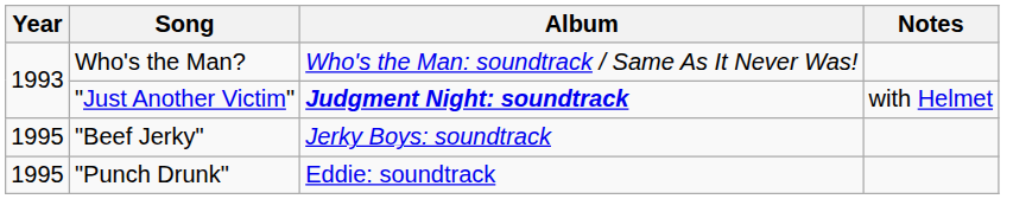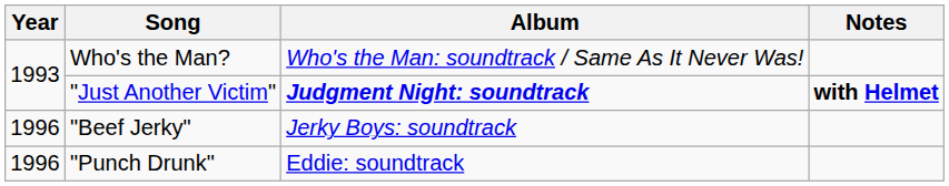 <table class="wikitable">
 <tr>
 <th>Year</th>
 <th>Song</th>
 <th>Album</th>
 <th>Notes</th>
 </tr>
 <tr>
 <td rowspan="2">1993</td>
 <td>Who's the Man?</td>
 <td><em><a href='#'>Who's the Man: soundtrack</a> / Same As It Never Was!</em></td>
 <td></td>
 </tr>
 <tr>
 <td>"<a href='#'>Just Another Victim</a>"</td>
 <td><strong><em><a href='#'>Judgment Night: soundtrack</a></em></strong></td>
-<td>with <a href='#'>Helmet</a></td>
+<td><strong>with <a href='#'>Helmet</a></strong></td>
 </tr>
 <tr>
-<td>1995</td>
+<td>1996</td>
 <td>"Beef Jerky"</td>
 <td><em><a href='#'>Jerky Boys: soundtrack</a></em></td>
 <td></td>
 </tr>
 <tr>
-<td>1995</td>
+<td>1996</td>
 <td>"Punch Drunk"</td>
 <td><em><a href='#'></em>Eddie: soundtrack<em></a></em></td>
 <td></td>
 </tr>
 </table>
